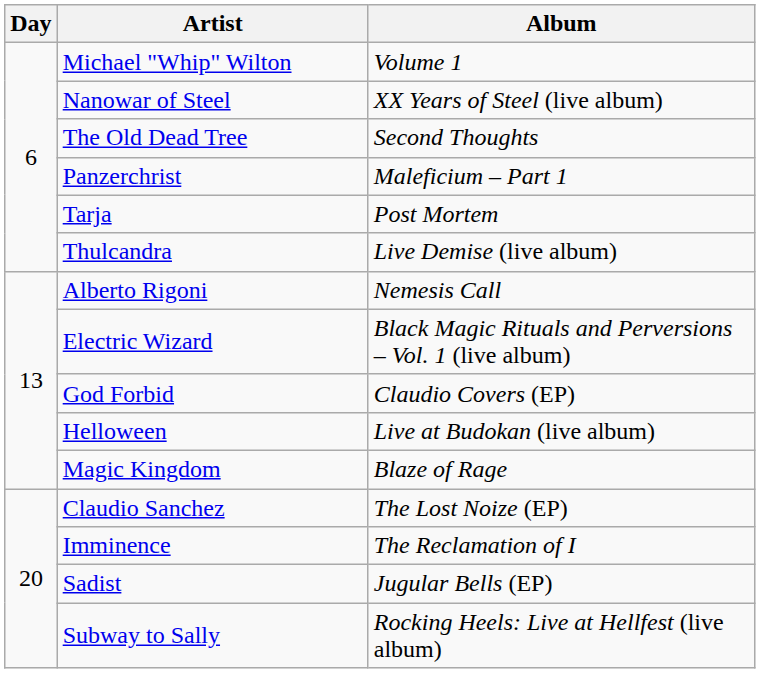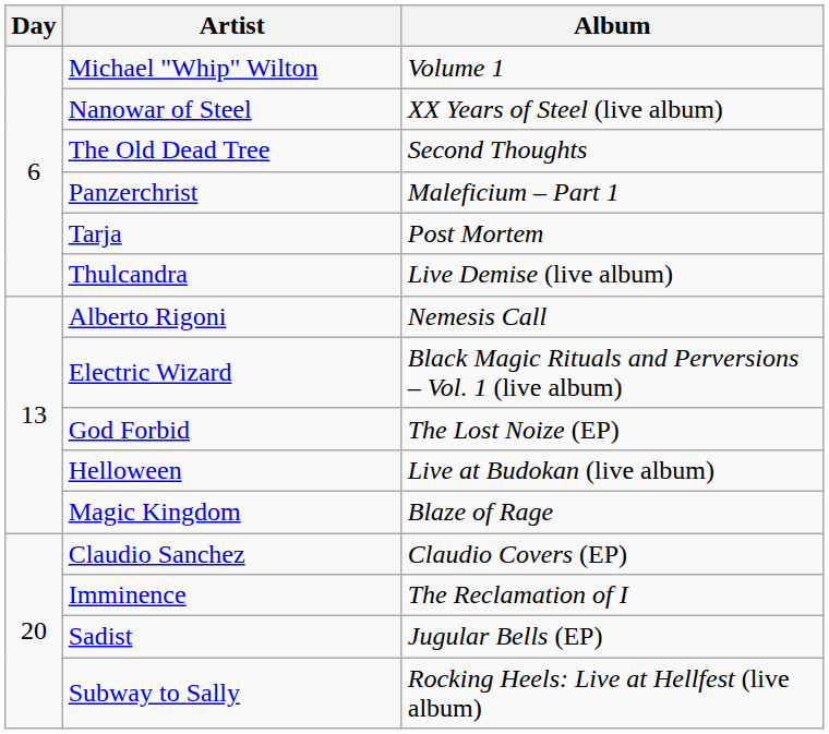 <table class="wikitable" id="table_December">
 <tr>
 <th style="width:20px;">Day</th>
 <th style="width:200px;">Artist</th>
 <th style="width:250px;">Album</th>
 </tr>
 <tr>
 <td style="text-align:center;" rowspan="6">6</td>
 <td><a href='#'>Michael "Whip" Wilton</a></td>
 <td><em>Volume 1</em></td>
 </tr>
 <tr>
 <td><a href='#'>Nanowar of Steel</a></td>
 <td><em>XX Years of Steel</em> (live album)</td>
 </tr>
 <tr>
 <td><a href='#'>The Old Dead Tree</a></td>
 <td><em>Second Thoughts</em></td>
 </tr>
 <tr>
 <td><a href='#'>Panzerchrist</a></td>
 <td><em>Maleficium – Part 1</em></td>
 </tr>
 <tr>
 <td><a href='#'>Tarja</a></td>
 <td><em>Post Mortem</em></td>
 </tr>
 <tr>
 <td><a href='#'>Thulcandra</a></td>
 <td><em>Live Demise</em> (live album)</td>
 </tr>
 <tr>
 <td style="text-align:center;" rowspan="5">13</td>
 <td><a href='#'>Alberto Rigoni</a></td>
 <td><em>Nemesis Call</em></td>
 </tr>
 <tr>
 <td><a href='#'>Electric Wizard</a></td>
 <td><em>Black Magic Rituals and Perversions – Vol. 1</em> (live album)</td>
 </tr>
 <tr>
 <td><a href='#'>God Forbid</a></td>
-<td><em>Claudio Covers</em> (EP)</td>
+<td><em>The Lost Noize</em> (EP)</td>
 </tr>
 <tr>
 <td><a href='#'>Helloween</a></td>
 <td><em>Live at Budokan</em> (live album)</td>
 </tr>
 <tr>
 <td><a href='#'>Magic Kingdom</a></td>
 <td><em>Blaze of Rage</em></td>
 </tr>
 <tr>
 <td style="text-align:center;" rowspan="4">20</td>
 <td><a href='#'>Claudio Sanchez</a></td>
-<td><em>The Lost Noize</em> (EP)</td>
+<td><em>Claudio Covers</em> (EP)</td>
 </tr>
 <tr>
 <td><a href='#'>Imminence</a></td>
 <td><em>The Reclamation of I</em></td>
 </tr>
 <tr>
 <td><a href='#'>Sadist</a></td>
 <td><em>Jugular Bells</em> (EP)</td>
 </tr>
 <tr>
 <td><a href='#'>Subway to Sally</a></td>
 <td><em>Rocking Heels: Live at Hellfest</em> (live album)</td>
 </tr>
 </table>
